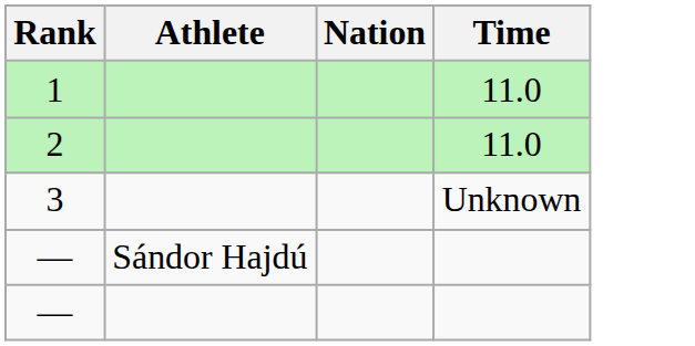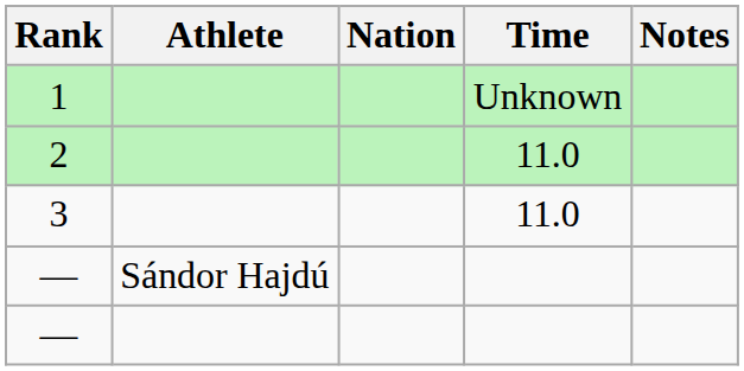 <table class="wikitable sortable">
 <tr>
 <th>Rank</th>
 <th>Athlete</th>
 <th>Nation</th>
 <th>Time</th>
+<th>Notes</th>
 </tr>
 <tr style="background:#bbf3bb;">
 <td align=center>1</td>
 <td></td>
 <td></td>
-<td align=center>11.0</td>
+<td align=center>Unknown</td>
+<td align=center></td>
 </tr>
 <tr style="background:#bbf3bb;">
 <td align=center>2</td>
 <td></td>
 <td></td>
 <td align=center>11.0</td>
+<td align=center></td>
 </tr>
 <tr>
 <td align=center>3</td>
 <td></td>
 <td></td>
-<td align=center>Unknown</td>
+<td align=center>11.0</td>
+<td></td>
 </tr>
 <tr>
 <td align=center>—</td>
 <td>Sándor Hajdú</td>
 <td></td>
 <td align=center></td>
+<td></td>
 </tr>
 <tr>
 <td align=center>—</td>
 <td></td>
 <td></td>
 <td align=center></td>
+<td></td>
 </tr>
 </table>
